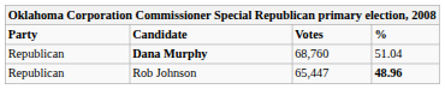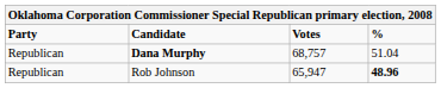 <table class="wikitable">
 <tr>
 <th colspan="4">Oklahoma Corporation Commissioner Special Republican primary election, 2008</th>
 </tr>
 <tr>
 <td><strong>Party</strong></td>
 <td><strong>Candidate</strong></td>
 <td><strong>Votes</strong></td>
 <td><strong>%</strong></td>
 </tr>
 <tr>
 <td>Republican</td>
 <td><strong>Dana Murphy</strong></td>
-<td>68,760</td>
+<td>68,757</td>
 <td>51.04</td>
 </tr>
 <tr>
 <td>Republican</td>
 <td>Rob Johnson</td>
-<td>65,447</td>
+<td>65,947</td>
 <td><strong>48.96</strong></td>
 </tr>
 </table>
